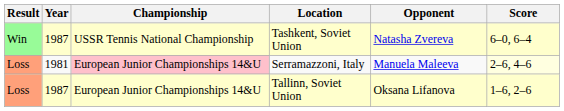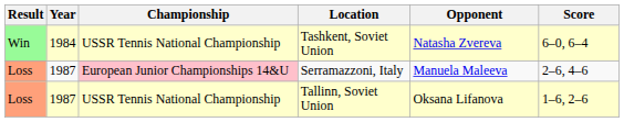 <table class="sortable wikitable">
 <tr>
 <th>Result</th>
 <th>Year</th>
 <th style="width:260px">Championship</th>
 <th style="width:130px">Location</th>
 <th width=150>Opponent</th>
 <th width=90>Score</th>
 </tr>
 <tr bgcolor=#FFFFCC>
 <td style="background:#98fb98;">Win</td>
-<td>1987</td>
+<td>1984</td>
 <td>USSR Tennis National Championship</td>
 <td>Tashkent, Soviet Union</td>
 <td> <a href='#'>Natasha Zvereva</a></td>
 <td>6–0, 6–4</td>
 </tr>
 <tr>
 <td style="background:#ffa07a;">Loss</td>
-<td>1981</td>
+<td>1987</td>
 <td style="background: pink;">European Junior Championships 14&U</td>
 <td>Serramazzoni, Italy</td>
 <td> <a href='#'>Manuela Maleeva</a></td>
-<td style="background: lightyellow;">2–6, 4–6</td>
+<td>2–6, 4–6</td>
 </tr>
 <tr bgcolor=#FFFFCC>
 <td style="background:#ffa07a;">Loss</td>
 <td>1987</td>
-<td>European Junior Championships 14&U</td>
+<td>USSR Tennis National Championship</td>
 <td>Tallinn, Soviet Union</td>
 <td> Oksana Lifanova</td>
 <td>1–6, 2–6</td>
 </tr>
 </table>
